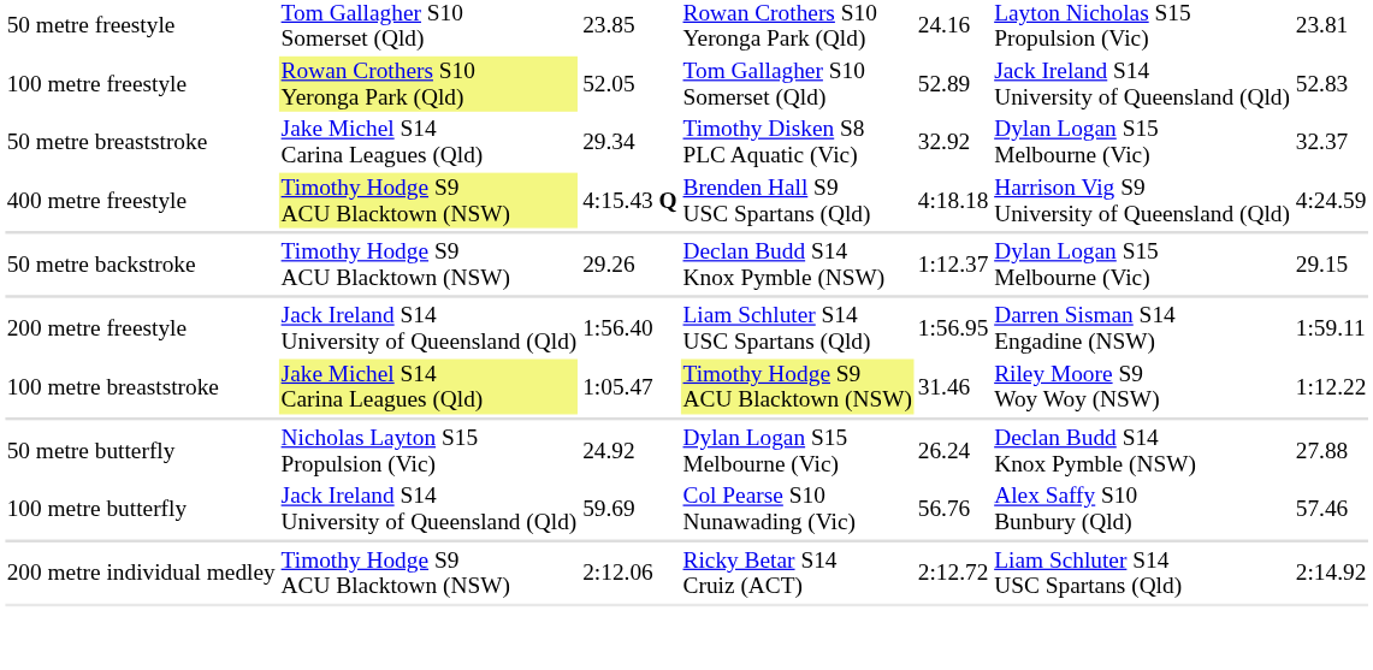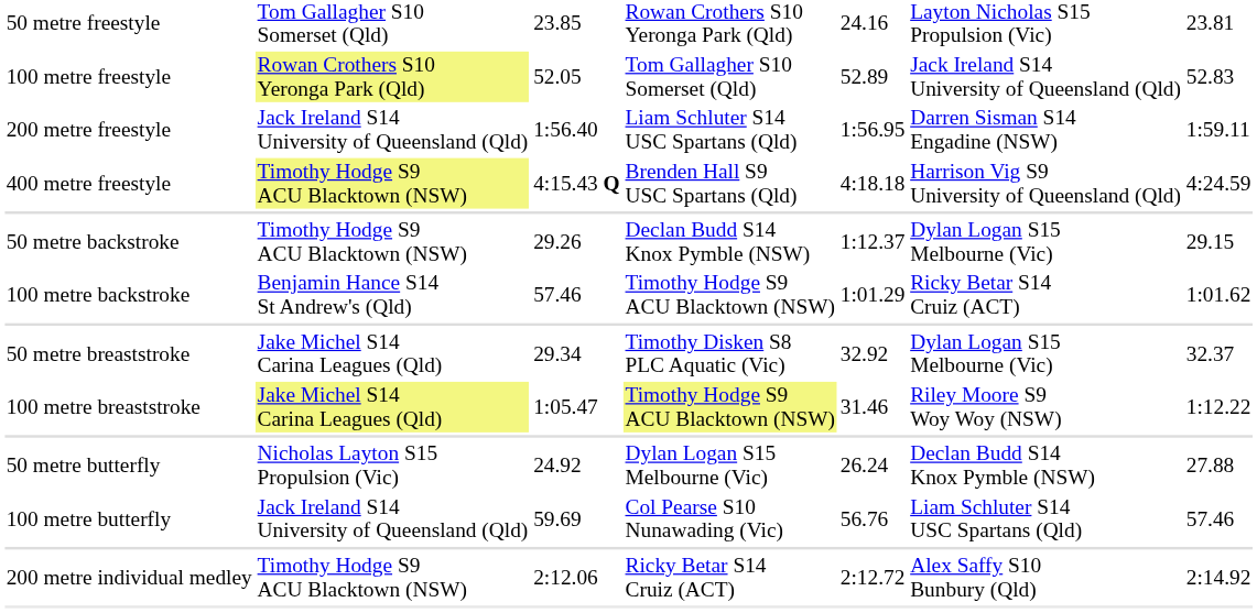 <table>
 <tr>
 <td>50 metre freestyle</td>
 <td><a href='#'>Tom Gallagher</a> S10 <br> Somerset (Qld)</td>
 <td>23.85</td>
 <td><a href='#'>Rowan Crothers</a> S10 <br> Yeronga Park (Qld)</td>
 <td>24.16</td>
 <td><a href='#'>Layton Nicholas</a> S15 <br> Propulsion (Vic)</td>
 <td>23.81</td>
 </tr>
 <tr>
 <td>100 metre freestyle</td>
 <td bgcolor=#F3F781><a href='#'>Rowan Crothers</a> S10 <br> Yeronga Park (Qld)</td>
 <td>52.05</td>
 <td><a href='#'>Tom Gallagher</a> S10 <br> Somerset (Qld)</td>
 <td>52.89</td>
 <td><a href='#'>Jack Ireland</a> S14 <br> University of Queensland (Qld)</td>
 <td>52.83</td>
 </tr>
 <tr>
-<td>50 metre breaststroke</td>
-<td><a href='#'>Jake Michel</a> S14 <br> Carina Leagues (Qld)</td>
-<td>29.34</td>
-<td><a href='#'>Timothy Disken</a> S8 <br> PLC Aquatic (Vic)</td>
-<td>32.92</td>
-<td><a href='#'>Dylan Logan</a> S15 <br> Melbourne (Vic)</td>
-<td>32.37</td>
+<td>200 metre freestyle</td>
+<td><a href='#'>Jack Ireland</a> S14 <br> University of Queensland (Qld)</td>
+<td>1:56.40</td>
+<td><a href='#'>Liam Schluter</a> S14 <br> USC Spartans (Qld)</td>
+<td>1:56.95</td>
+<td><a href='#'>Darren Sisman</a> S14 <br> Engadine (NSW)</td>
+<td>1:59.11</td>
 </tr>
 <tr>
 <td>400 metre freestyle</td>
 <td bgcolor=#F3F781><a href='#'>Timothy Hodge</a> S9 <br> ACU Blacktown (NSW)</td>
 <td>4:15.43 <strong>Q</strong></td>
 <td><a href='#'>Brenden Hall</a> S9 <br> USC Spartans (Qld)</td>
 <td>4:18.18</td>
 <td><a href='#'>Harrison Vig</a> S9 <br> University of Queensland (Qld)</td>
 <td>4:24.59</td>
 </tr>
 <tr bgcolor=#DDDDDD>
 <td colspan=7></td>
 </tr>
 <tr>
 <td>50 metre backstroke</td>
 <td><a href='#'>Timothy Hodge</a> S9 <br> ACU Blacktown (NSW)</td>
 <td>29.26</td>
 <td><a href='#'>Declan Budd</a> S14 <br> Knox Pymble (NSW)</td>
 <td>1:12.37</td>
 <td><a href='#'>Dylan Logan</a> S15 <br> Melbourne (Vic)</td>
 <td>29.15</td>
 </tr>
+<tr>
+<td>100 metre backstroke</td>
+<td><a href='#'>Benjamin Hance</a> S14 <br> St Andrew's (Qld)</td>
+<td>57.46</td>
+<td><a href='#'>Timothy Hodge</a> S9 <br> ACU Blacktown (NSW)</td>
+<td>1:01.29</td>
+<td><a href='#'>Ricky Betar</a> S14 <br> Cruiz (ACT)</td>
+<td>1:01.62</td>
+</tr>
 <tr bgcolor=#DDDDDD>
 <td colspan=7></td>
 </tr>
 <tr>
-<td>200 metre freestyle</td>
-<td><a href='#'>Jack Ireland</a> S14 <br> University of Queensland (Qld)</td>
-<td>1:56.40</td>
-<td><a href='#'>Liam Schluter</a> S14 <br> USC Spartans (Qld)</td>
-<td>1:56.95</td>
-<td><a href='#'>Darren Sisman</a> S14 <br> Engadine (NSW)</td>
-<td>1:59.11</td>
+<td>50 metre breaststroke</td>
+<td><a href='#'>Jake Michel</a> S14 <br> Carina Leagues (Qld)</td>
+<td>29.34</td>
+<td><a href='#'>Timothy Disken</a> S8 <br> PLC Aquatic (Vic)</td>
+<td>32.92</td>
+<td><a href='#'>Dylan Logan</a> S15 <br> Melbourne (Vic)</td>
+<td>32.37</td>
 </tr>
 <tr>
 <td>100 metre breaststroke</td>
 <td bgcolor=#F3F781><a href='#'>Jake Michel</a> S14 <br> Carina Leagues (Qld)</td>
 <td>1:05.47</td>
 <td bgcolor=#F3F781><a href='#'>Timothy Hodge</a> S9 <br> ACU Blacktown (NSW)</td>
 <td>31.46</td>
 <td><a href='#'>Riley Moore</a> S9 <br> Woy Woy (NSW)</td>
 <td>1:12.22</td>
 </tr>
 <tr bgcolor=#DDDDDD>
 <td colspan=7></td>
 </tr>
 <tr>
 <td>50 metre butterfly</td>
 <td><a href='#'>Nicholas Layton</a> S15 <br> Propulsion (Vic)</td>
 <td>24.92</td>
 <td><a href='#'>Dylan Logan</a> S15 <br> Melbourne (Vic)</td>
 <td>26.24</td>
 <td><a href='#'>Declan Budd</a> S14 <br> Knox Pymble (NSW)</td>
 <td>27.88</td>
 </tr>
 <tr>
 <td>100 metre butterfly</td>
 <td><a href='#'>Jack Ireland</a> S14 <br> University of Queensland (Qld)</td>
 <td>59.69</td>
 <td><a href='#'>Col Pearse</a> S10 <br> Nunawading (Vic)</td>
 <td>56.76</td>
-<td><a href='#'>Alex Saffy</a> S10 <br> Bunbury (Qld)</td>
+<td><a href='#'>Liam Schluter</a> S14 <br> USC Spartans (Qld)</td>
 <td>57.46</td>
 </tr>
 <tr bgcolor=#DDDDDD>
 <td colspan=7></td>
 </tr>
 <tr>
 <td>200 metre individual medley</td>
 <td><a href='#'>Timothy Hodge</a> S9 <br> ACU Blacktown (NSW)</td>
 <td>2:12.06</td>
 <td><a href='#'>Ricky Betar</a> S14 <br> Cruiz (ACT)</td>
 <td>2:12.72</td>
-<td><a href='#'>Liam Schluter</a> S14 <br> USC Spartans (Qld)</td>
+<td><a href='#'>Alex Saffy</a> S10 <br> Bunbury (Qld)</td>
 <td>2:14.92</td>
 </tr>
 <tr bgcolor= e8e8e8>
 <td colspan=7></td>
 </tr>
 </table>
